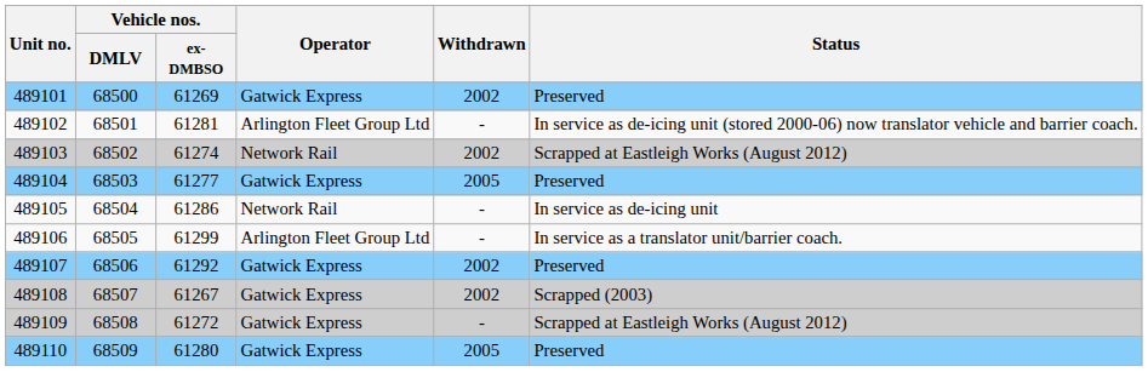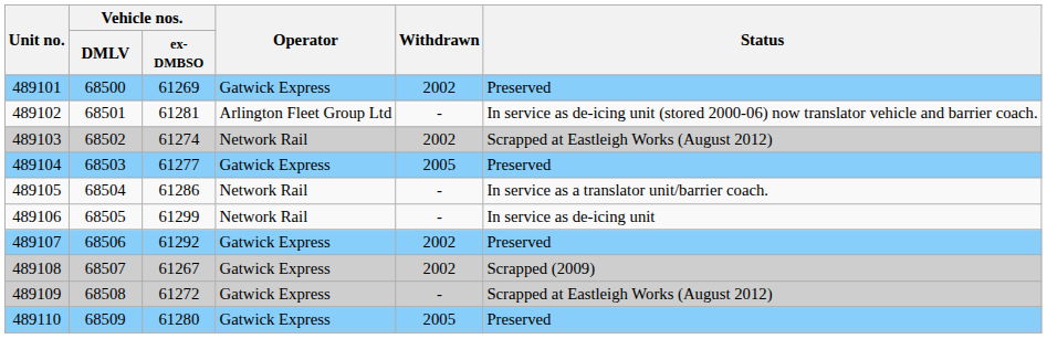 <table class="wikitable">
 <tr>
 <th rowspan=2>Unit no.</th>
 <th colspan=2>Vehicle nos.</th>
 <th rowspan=2 align=left>Operator</th>
 <th rowspan=2>Withdrawn</th>
 <th rowspan=2 align=left>Status</th>
 </tr>
 <tr>
 <th width=65>DMLV</th>
 <th width=65><small>ex-DMBSO</small></th>
 </tr>
 <tr>
 <td style="background-color:#87CEFA" align=center>489101</td>
 <td style="background-color:#87CEFA" align=center>68500</td>
 <td style="background-color:#87CEFA" align=center>61269</td>
 <td style="background-color:#87CEFA" align=left>Gatwick Express</td>
 <td style="background-color:#87CEFA" align=center>2002</td>
 <td style="background-color:#87CEFA" align=left>Preserved</td>
 </tr>
 <tr>
 <td align=center>489102</td>
 <td align=center>68501</td>
 <td align=center>61281</td>
 <td align=left>Arlington Fleet Group Ltd</td>
 <td align=center>-</td>
 <td align=left>In service as de-icing unit (stored 2000-06) now translator vehicle and barrier coach.</td>
 </tr>
 <tr>
 <td style="background-color:#CECECE" align=center>489103</td>
 <td style="background-color:#CECECE" align=center>68502</td>
 <td style="background-color:#CECECE" align=center>61274</td>
 <td style="background-color:#CECECE" align=left>Network Rail</td>
 <td style="background-color:#CECECE" align=center>2002</td>
 <td style="background-color:#CECECE" align=left>Scrapped at Eastleigh Works (August 2012)</td>
 </tr>
 <tr>
 <td bgcolor=#87cefa align=center>489104</td>
 <td bgcolor=#87cefa align=center>68503</td>
 <td bgcolor=#87cefa align=center>61277</td>
 <td bgcolor=#87cefa align=left>Gatwick Express</td>
 <td bgcolor=#87cefa align=center>2005</td>
 <td bgcolor=#87cefa align=left>Preserved</td>
 </tr>
 <tr>
 <td align=center>489105</td>
 <td align=center>68504</td>
 <td align=center>61286</td>
 <td align=left>Network Rail</td>
 <td align=center>-</td>
-<td align=left>In service as de-icing unit</td>
+<td align=left>In service as a translator unit/barrier coach.</td>
 </tr>
 <tr>
 <td align=center>489106</td>
 <td align=center>68505</td>
 <td align=center>61299</td>
-<td align=left>Arlington Fleet Group Ltd</td>
+<td align=left>Network Rail</td>
 <td align=center>-</td>
-<td align=left>In service as a translator unit/barrier coach.</td>
+<td align=left>In service as de-icing unit</td>
 </tr>
 <tr>
 <td style="background-color:#87CEFA" align=center>489107</td>
 <td style="background-color:#87CEFA" align=center>68506</td>
 <td style="background-color:#87CEFA" align=center>61292</td>
 <td style="background-color:#87CEFA" align=left>Gatwick Express</td>
 <td style="background-color:#87CEFA" align=center>2002</td>
 <td style="background-color:#87CEFA" align=left>Preserved</td>
 </tr>
 <tr>
 <td style="background-color:#CECECE" align=center>489108</td>
 <td style="background-color:#CECECE" align=center>68507</td>
 <td style="background-color:#CECECE" align=center>61267</td>
 <td style="background-color:#CECECE" align=left>Gatwick Express</td>
 <td style="background-color:#CECECE" align=center>2002</td>
-<td style="background-color:#CECECE" align=left>Scrapped (2003)</td>
+<td style="background-color:#CECECE" align=left>Scrapped (2009)</td>
 </tr>
 <tr>
 <td style="background-color:#CECECE" align=center>489109</td>
 <td style="background-color:#CECECE" align=center>68508</td>
 <td style="background-color:#CECECE" align=center>61272</td>
 <td style="background-color:#CECECE" align=left>Gatwick Express</td>
 <td style="background-color:#CECECE" align=center>-</td>
 <td style="background-color:#CECECE" align=left>Scrapped at Eastleigh Works (August 2012)</td>
 </tr>
 <tr>
 <td bgcolor=#87cefa align=center>489110</td>
 <td bgcolor=#87cefa align=center>68509</td>
 <td bgcolor=#87cefa align=center>61280</td>
 <td bgcolor=#87cefa align=left>Gatwick Express</td>
 <td bgcolor=#87cefa align=center>2005</td>
 <td bgcolor=#87cefa align=left>Preserved</td>
 </tr>
 </table>
